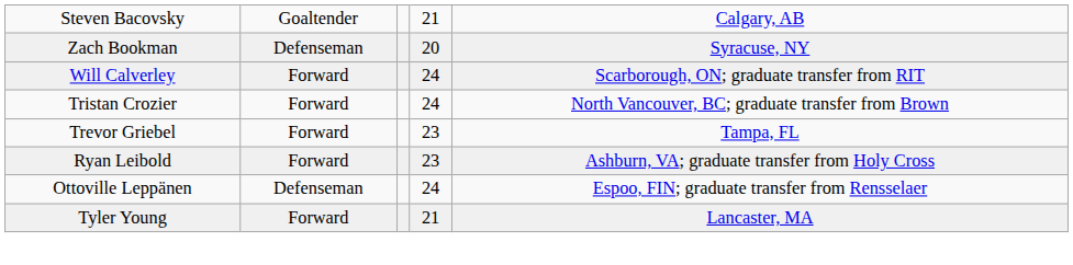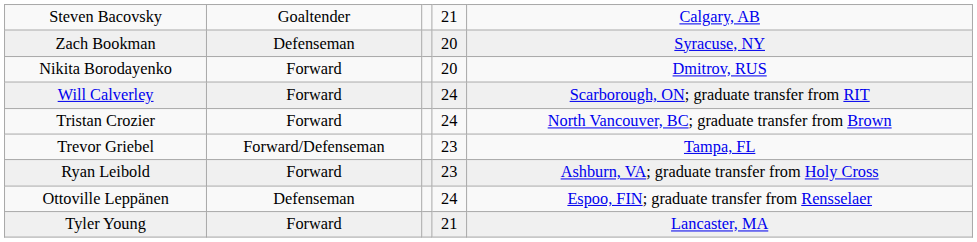 <table class="wikitable" width="60%">
 <tr align="center" bgcolor="">
 <td>Steven Bacovsky</td>
 <td>Goaltender</td>
 <td></td>
 <td>21</td>
 <td><a href='#'>Calgary, AB</a></td>
 </tr>
 <tr align="center" bgcolor="f0f0f0">
 <td>Zach Bookman</td>
 <td>Defenseman</td>
 <td></td>
 <td>20</td>
 <td><a href='#'>Syracuse, NY</a></td>
+</tr>
+<tr align="center" bgcolor="">
+<td>Nikita Borodayenko</td>
+<td>Forward</td>
+<td></td>
+<td>20</td>
+<td><a href='#'>Dmitrov, RUS</a></td>
 </tr>
 <tr align="center" bgcolor="f0f0f0">
 <td><a href='#'>Will Calverley</a></td>
 <td>Forward</td>
 <td></td>
 <td>24</td>
 <td><a href='#'>Scarborough, ON</a>; graduate transfer from <a href='#'>RIT</a></td>
 </tr>
 <tr align="center" bgcolor="">
 <td>Tristan Crozier</td>
 <td>Forward</td>
 <td></td>
 <td>24</td>
 <td><a href='#'>North Vancouver, BC</a>; graduate transfer from <a href='#'>Brown</a></td>
 </tr>
 <tr align="center" bgcolor="">
 <td>Trevor Griebel</td>
-<td>Forward</td>
+<td>Forward/Defenseman</td>
 <td></td>
 <td>23</td>
 <td><a href='#'>Tampa, FL</a></td>
 </tr>
 <tr align="center" bgcolor="f0f0f0">
 <td>Ryan Leibold</td>
 <td>Forward</td>
 <td></td>
 <td>23</td>
 <td><a href='#'>Ashburn, VA</a>; graduate transfer from <a href='#'>Holy Cross</a></td>
 </tr>
 <tr align="center" bgcolor="">
 <td>Ottoville Leppänen</td>
 <td>Defenseman</td>
 <td></td>
 <td>24</td>
 <td><a href='#'>Espoo, FIN</a>; graduate transfer from <a href='#'>Rensselaer</a></td>
 </tr>
 <tr align="center" bgcolor="f0f0f0">
 <td>Tyler Young</td>
 <td>Forward</td>
 <td></td>
 <td>21</td>
 <td><a href='#'>Lancaster, MA</a></td>
 </tr>
 </table>
